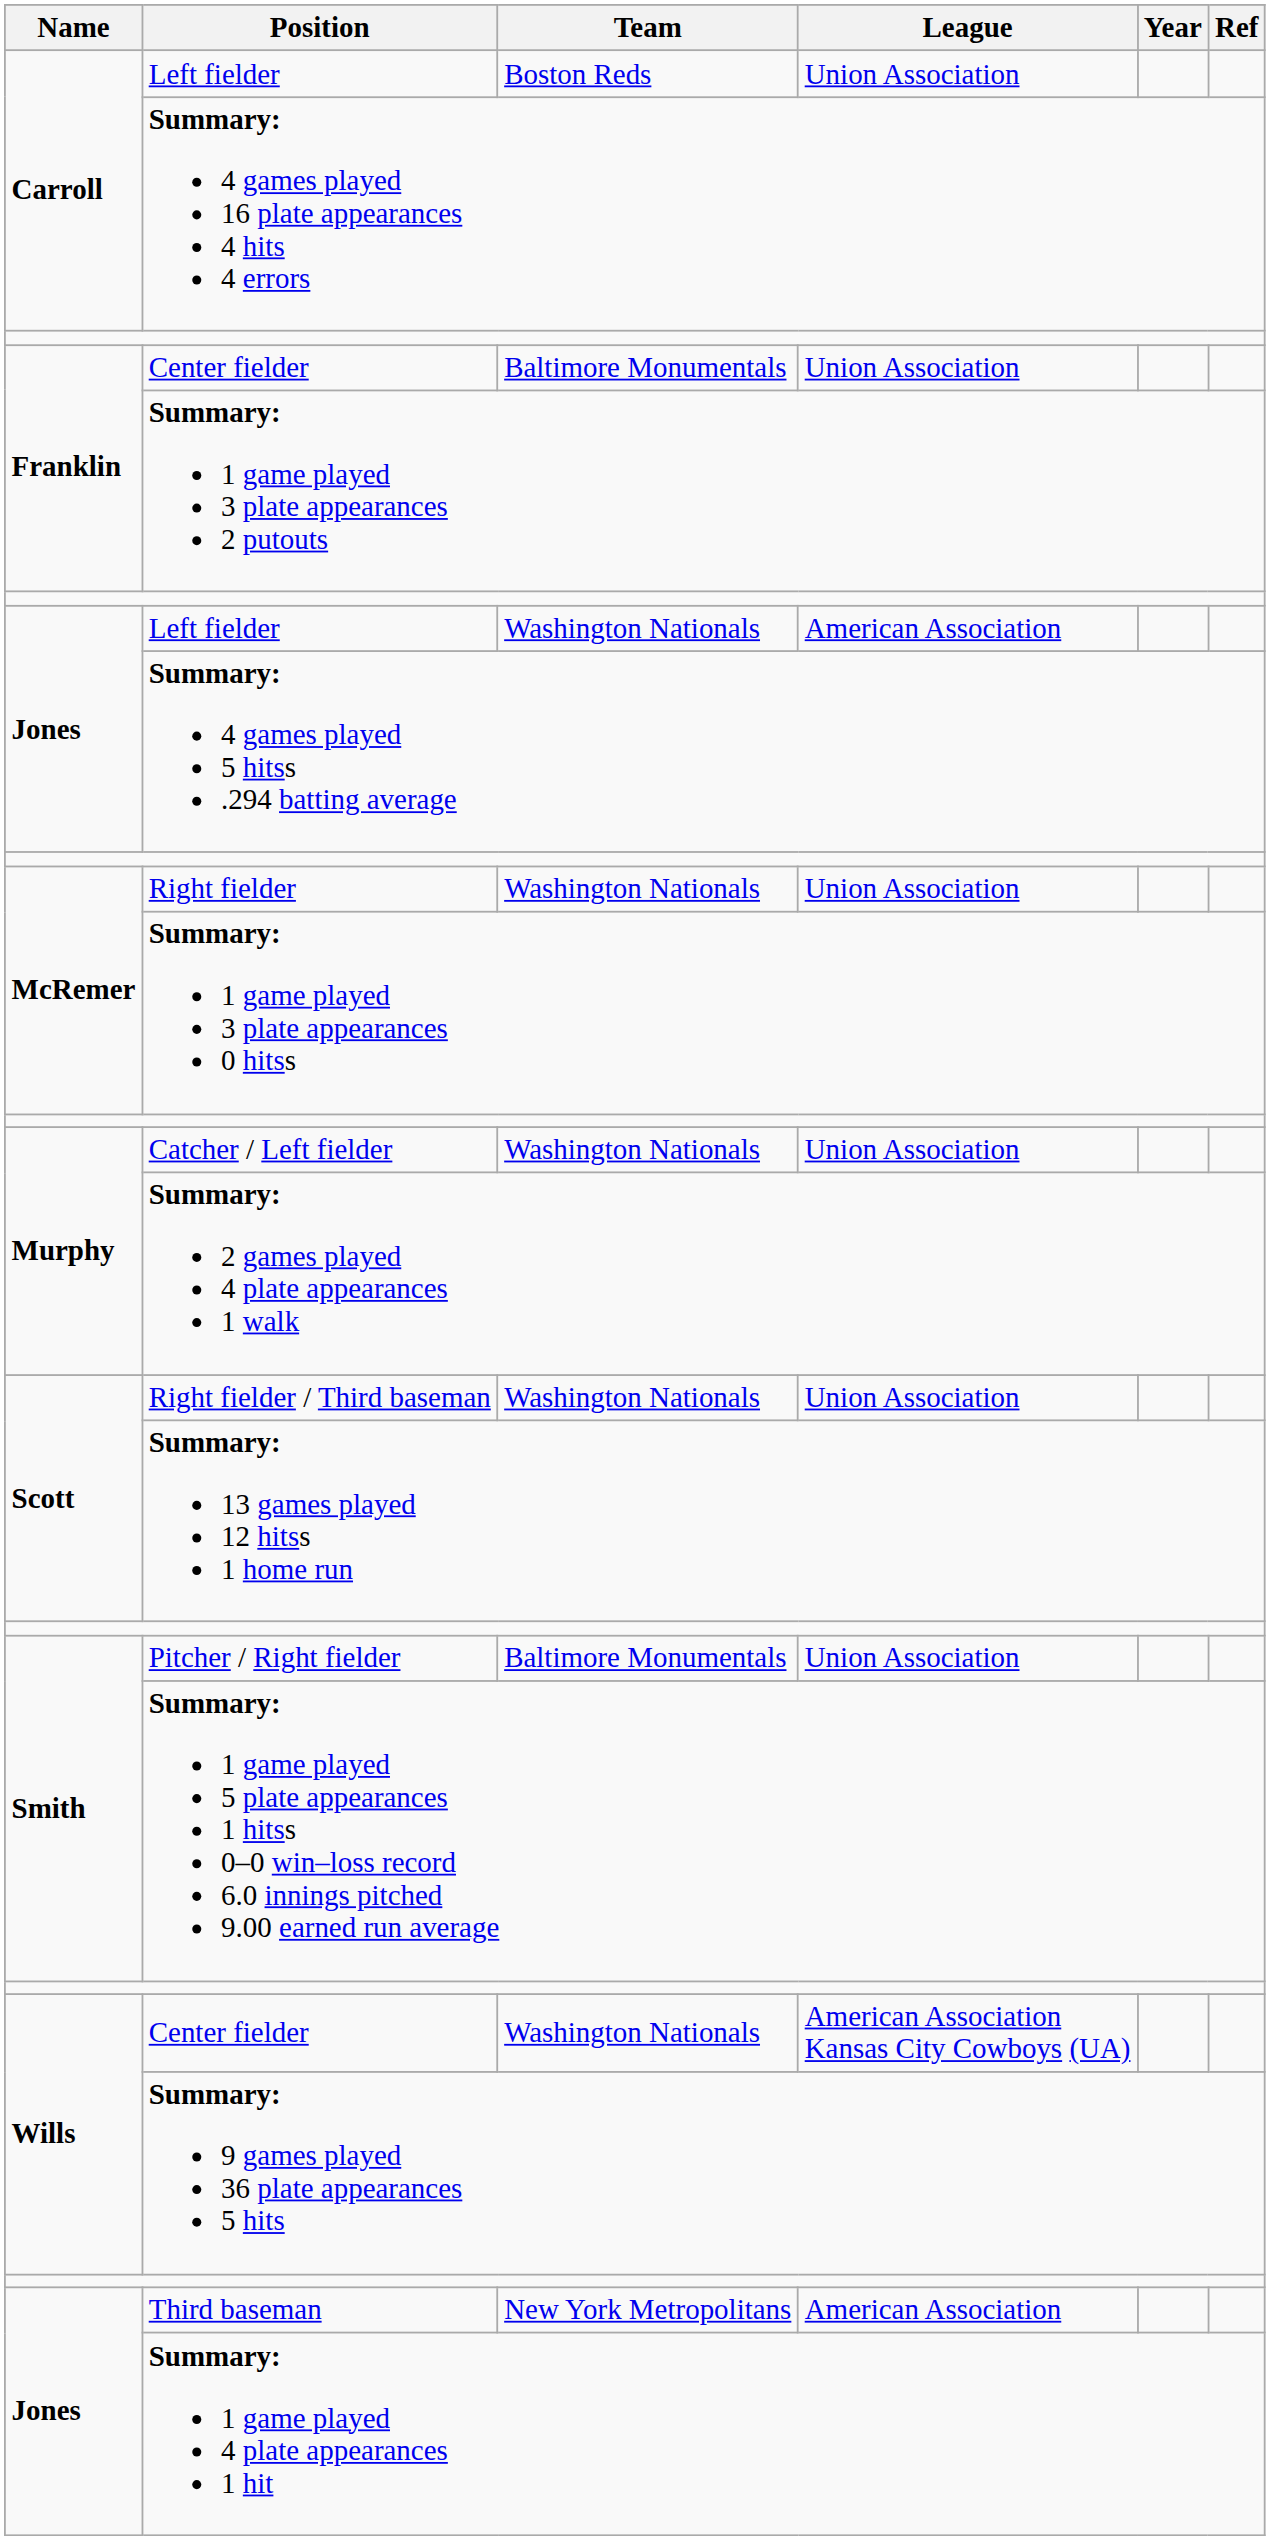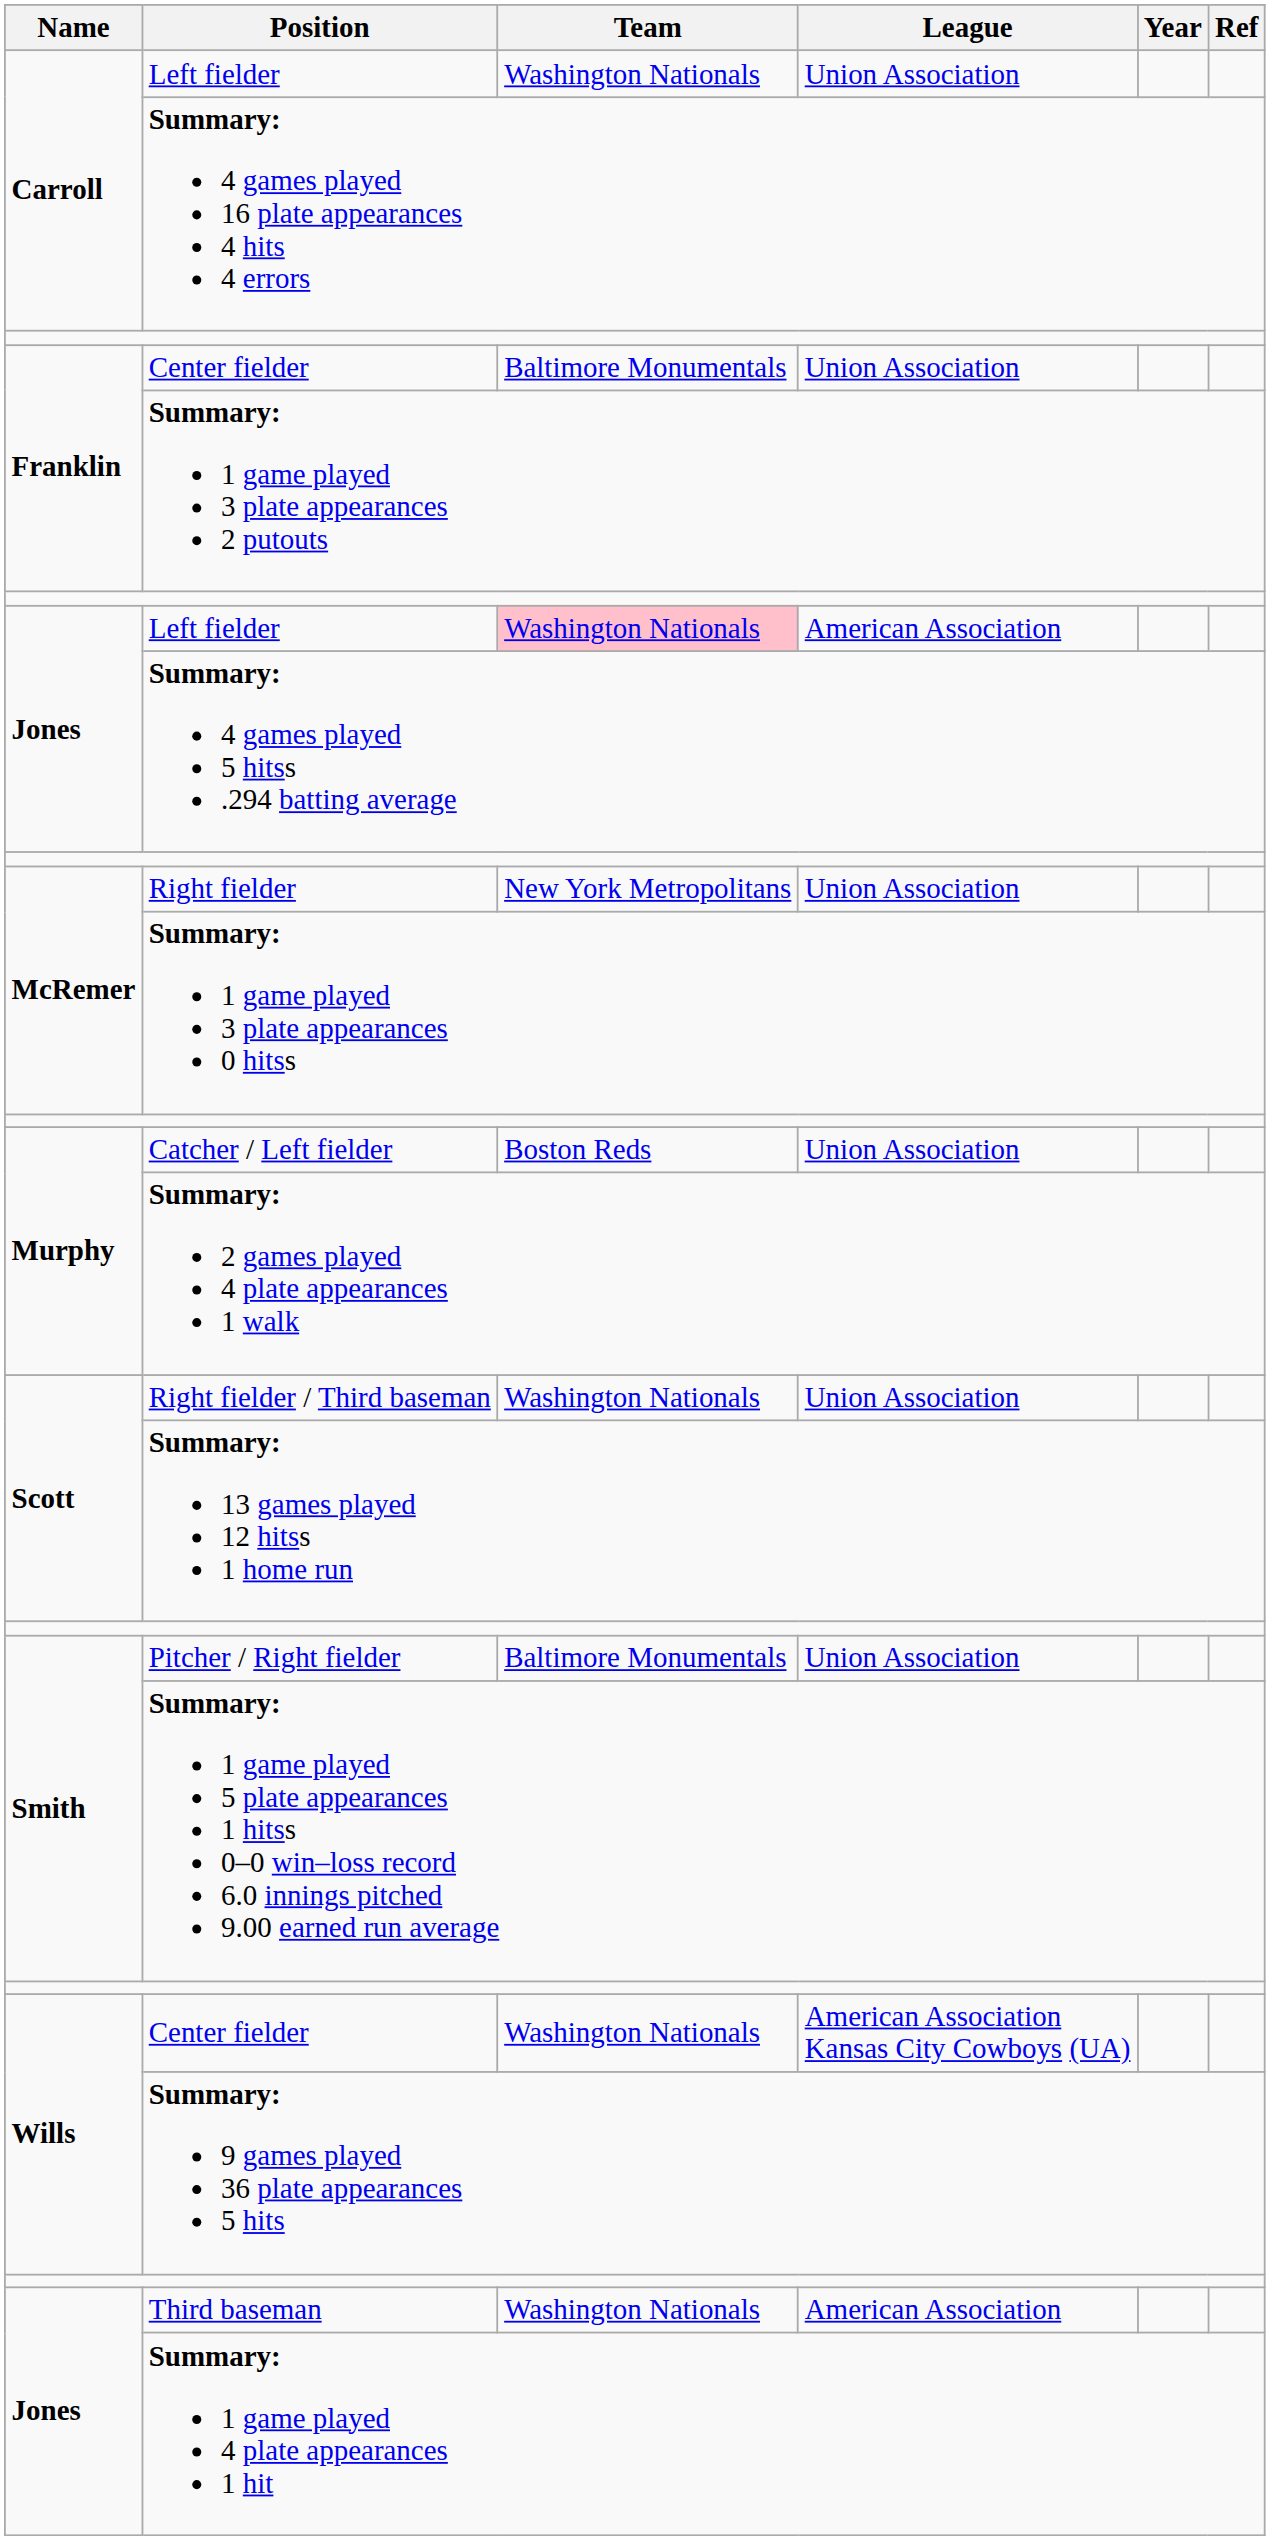 <table class="wikitable">
 <tr>
 <th>Name</th>
 <th>Position</th>
 <th>Team</th>
 <th>League</th>
 <th>Year</th>
 <th>Ref</th>
 </tr>
 <tr>
 <td rowspan="2"><strong>Carroll</strong></td>
 <td><a href='#'>Left fielder</a></td>
-<td><a href='#'>Boston Reds</a></td>
+<td><a href='#'>Washington Nationals</a></td>
 <td><a href='#'>Union Association</a></td>
 <td></td>
 <td></td>
 </tr>
 <tr>
 <td colspan="5"><strong>Summary:</strong><br><ul><li>4 <a href='#'>games played</a></li><li>16 <a href='#'>plate appearances</a></li><li>4 <a href='#'>hits</a></li><li>4 <a href='#'>errors</a></li></ul></td>
 </tr>
 <tr>
 <td colspan="6"></td>
 </tr>
 <tr>
 <td rowspan="2"><strong>Franklin</strong></td>
 <td><a href='#'>Center fielder</a></td>
 <td><a href='#'>Baltimore Monumentals</a></td>
 <td><a href='#'>Union Association</a></td>
 <td></td>
 <td></td>
 </tr>
 <tr>
 <td colspan="5"><strong>Summary:</strong><br><ul><li>1 <a href='#'>game played</a></li><li>3 <a href='#'>plate appearances</a></li><li>2 <a href='#'>putouts</a></li></ul></td>
 </tr>
 <tr>
 <td colspan="6"></td>
 </tr>
 <tr>
 <td rowspan="2"><strong>Jones</strong></td>
 <td><a href='#'>Left fielder</a></td>
-<td><a href='#'>Washington Nationals</a></td>
+<td style="background: pink;"><a href='#'>Washington Nationals</a></td>
 <td><a href='#'>American Association</a></td>
 <td></td>
 <td></td>
 </tr>
 <tr>
 <td colspan="5"><strong>Summary:</strong><br><ul><li>4 <a href='#'>games played</a></li><li>5 <a href='#'>hits</a>s</li><li>.294 <a href='#'>batting average</a></li></ul></td>
 </tr>
 <tr>
 <td colspan="6"></td>
 </tr>
 <tr>
 <td rowspan="2"><strong>McRemer</strong></td>
 <td><a href='#'>Right fielder</a></td>
-<td><a href='#'>Washington Nationals</a></td>
+<td><a href='#'>New York Metropolitans</a></td>
 <td><a href='#'>Union Association</a></td>
 <td></td>
 <td></td>
 </tr>
 <tr>
 <td colspan="5"><strong>Summary:</strong><br><ul><li>1 <a href='#'>game played</a></li><li>3 <a href='#'>plate appearances</a></li><li>0 <a href='#'>hits</a>s</li></ul></td>
 </tr>
 <tr>
 <td colspan="6"></td>
 </tr>
 <tr>
 <td rowspan="2"><strong>Murphy</strong></td>
 <td><a href='#'>Catcher</a> / <a href='#'>Left fielder</a></td>
-<td><a href='#'>Washington Nationals</a></td>
+<td><a href='#'>Boston Reds</a></td>
 <td><a href='#'>Union Association</a></td>
 <td></td>
 <td></td>
 </tr>
 <tr>
 <td colspan="5"><strong>Summary:</strong><br><ul><li>2 <a href='#'>games played</a></li><li>4 <a href='#'>plate appearances</a></li><li>1 <a href='#'>walk</a></li></ul></td>
 </tr>
 <tr>
 <td rowspan="2"><strong>Scott</strong></td>
 <td><a href='#'>Right fielder</a> / <a href='#'>Third baseman</a></td>
 <td><a href='#'>Washington Nationals</a></td>
 <td><a href='#'>Union Association</a></td>
 <td></td>
 <td></td>
 </tr>
 <tr>
 <td colspan="5"><strong>Summary:</strong><br><ul><li>13 <a href='#'>games played</a></li><li>12 <a href='#'>hits</a>s</li><li>1 <a href='#'>home run</a></li></ul></td>
 </tr>
 <tr>
 <td colspan="6"></td>
 </tr>
 <tr>
 <td rowspan="2"><strong>Smith</strong></td>
 <td><a href='#'>Pitcher</a> / <a href='#'>Right fielder</a></td>
 <td><a href='#'>Baltimore Monumentals</a></td>
 <td><a href='#'>Union Association</a></td>
 <td></td>
 <td></td>
 </tr>
 <tr>
 <td colspan="5"><strong>Summary:</strong><br><ul><li>1 <a href='#'>game played</a></li><li>5 <a href='#'>plate appearances</a></li><li>1 <a href='#'>hits</a>s</li><li>0–0 <a href='#'>win–loss record</a></li><li>6.0 <a href='#'>innings pitched</a></li><li>9.00 <a href='#'>earned run average</a></li></ul></td>
 </tr>
 <tr>
 <td colspan="6"></td>
 </tr>
 <tr>
 <td rowspan="2"><strong>Wills</strong></td>
 <td><a href='#'>Center fielder</a></td>
 <td><a href='#'>Washington Nationals</a></td>
 <td><a href='#'>American Association</a><br> <a href='#'>Kansas City Cowboys</a> <a href='#'>(UA)</a></td>
 <td></td>
 <td></td>
 </tr>
 <tr>
 <td colspan="5"><strong>Summary:</strong><br><ul><li>9 <a href='#'>games played</a></li><li>36 <a href='#'>plate appearances</a></li><li>5 <a href='#'>hits</a></li></ul></td>
 </tr>
 <tr>
 <td colspan="6"></td>
 </tr>
 <tr>
 <td rowspan="2"><strong>Jones</strong></td>
 <td><a href='#'>Third baseman</a></td>
-<td><a href='#'>New York Metropolitans</a></td>
+<td><a href='#'>Washington Nationals</a></td>
 <td><a href='#'>American Association</a></td>
 <td></td>
 <td></td>
 </tr>
 <tr>
 <td colspan="5"><strong>Summary:</strong><br><ul><li>1 <a href='#'>game played</a></li><li>4 <a href='#'>plate appearances</a></li><li>1 <a href='#'>hit</a></li></ul></td>
 </tr>
 </table>
